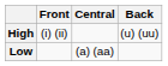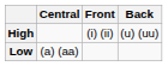 <table class="wikitable" style="text-align:center;">
 <tr>
 <th></th>
+<th>Central</th>
 <th>Front</th>
-<th>Central</th>
 <th>Back</th>
 </tr>
 <tr>
 <th>High</th>
+<td></td>
 <td> (i)   (ii)</td>
-<td></td>
 <td> (u)   (uu)</td>
 </tr>
 <tr>
 <th>Low</th>
+<td> (a)   (aa)</td>
 <td></td>
-<td> (a)   (aa)</td>
 <td></td>
 </tr>
 </table>
